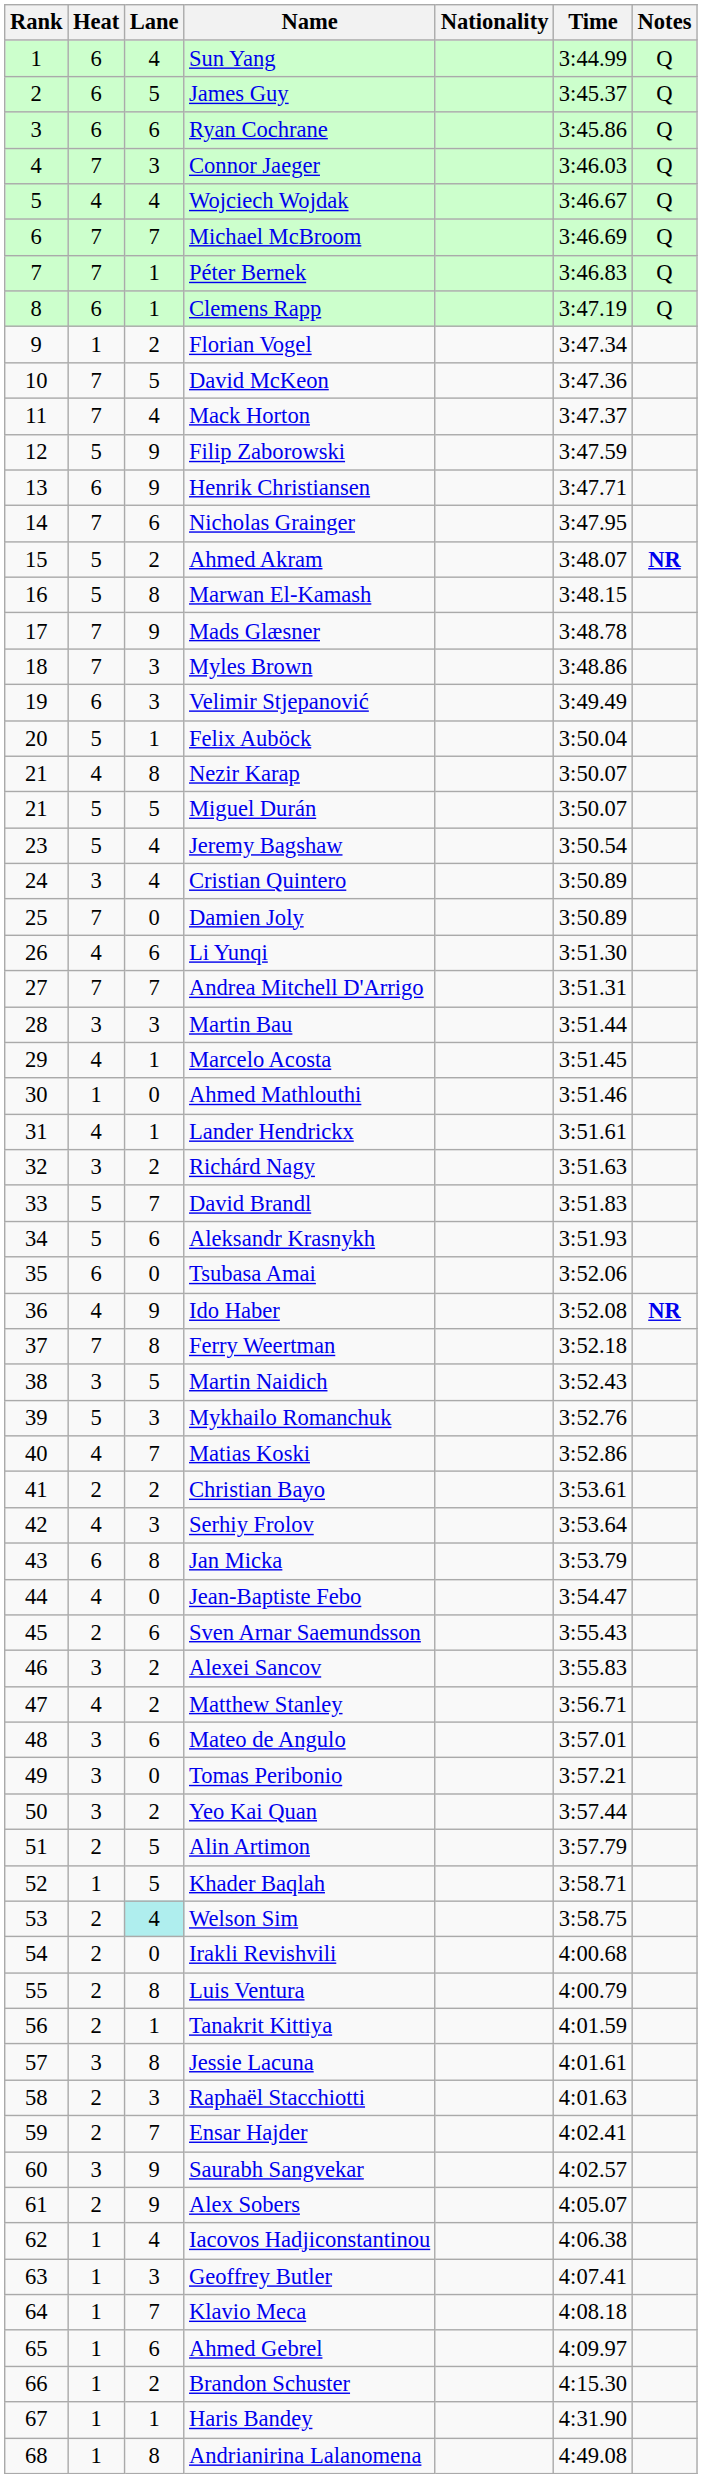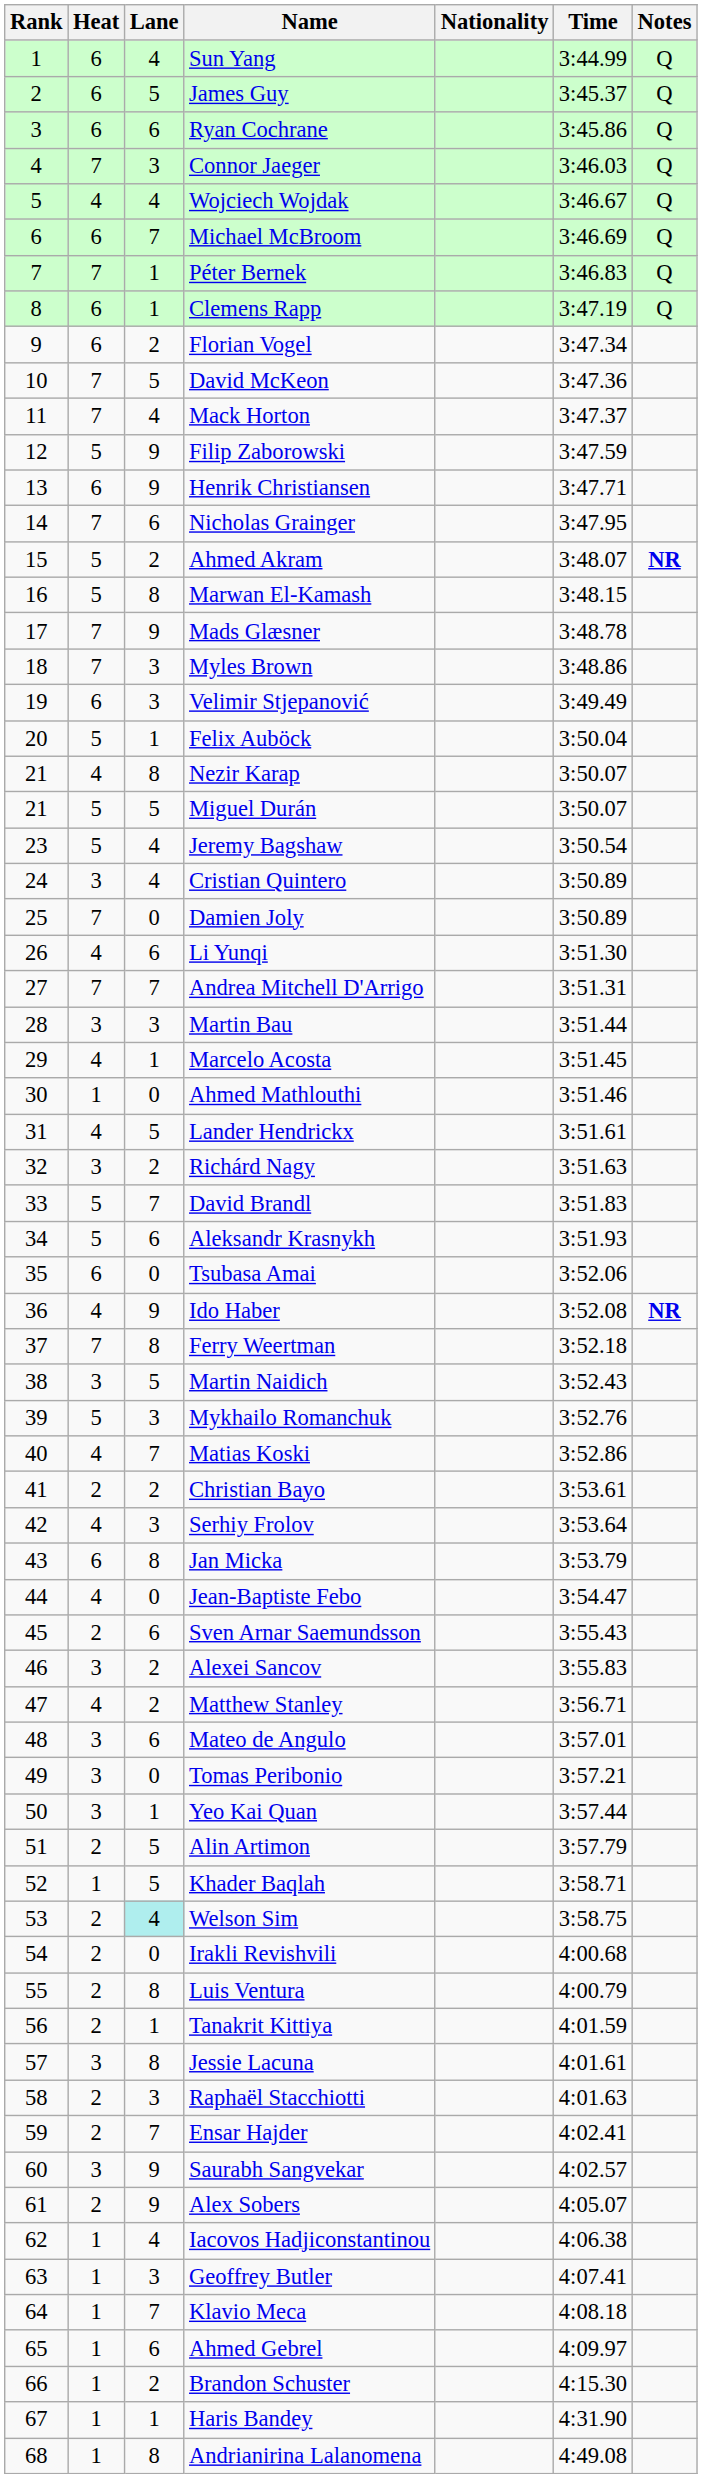 <table class="wikitable sortable" style="text-align:center">
 <tr>
 <th>Rank</th>
 <th>Heat</th>
 <th>Lane</th>
 <th>Name</th>
 <th>Nationality</th>
 <th>Time</th>
 <th>Notes</th>
 </tr>
 <tr bgcolor=ccffcc>
 <td>1</td>
 <td>6</td>
 <td>4</td>
 <td align=left><a href='#'>Sun Yang</a></td>
 <td align=left></td>
 <td>3:44.99</td>
 <td>Q</td>
 </tr>
 <tr bgcolor=ccffcc>
 <td>2</td>
 <td>6</td>
 <td>5</td>
 <td align=left><a href='#'>James Guy</a></td>
 <td align=left></td>
 <td>3:45.37</td>
 <td>Q</td>
 </tr>
 <tr bgcolor=ccffcc>
 <td>3</td>
 <td>6</td>
 <td>6</td>
 <td align=left><a href='#'>Ryan Cochrane</a></td>
 <td align=left></td>
 <td>3:45.86</td>
 <td>Q</td>
 </tr>
 <tr bgcolor=ccffcc>
 <td>4</td>
 <td>7</td>
 <td>3</td>
 <td align=left><a href='#'>Connor Jaeger</a></td>
 <td align=left></td>
 <td>3:46.03</td>
 <td>Q</td>
 </tr>
 <tr bgcolor=ccffcc>
 <td>5</td>
 <td>4</td>
 <td>4</td>
 <td align=left><a href='#'>Wojciech Wojdak</a></td>
 <td align=left></td>
 <td>3:46.67</td>
 <td>Q</td>
 </tr>
 <tr bgcolor=ccffcc>
 <td>6</td>
-<td>7</td>
+<td>6</td>
 <td>7</td>
 <td align=left><a href='#'>Michael McBroom</a></td>
 <td align=left></td>
 <td>3:46.69</td>
 <td>Q</td>
 </tr>
 <tr bgcolor=ccffcc>
 <td>7</td>
 <td>7</td>
 <td>1</td>
 <td align=left><a href='#'>Péter Bernek</a></td>
 <td align=left></td>
 <td>3:46.83</td>
 <td>Q</td>
 </tr>
 <tr bgcolor=ccffcc>
 <td>8</td>
 <td>6</td>
 <td>1</td>
 <td align=left><a href='#'>Clemens Rapp</a></td>
 <td align=left></td>
 <td>3:47.19</td>
 <td>Q</td>
 </tr>
 <tr>
 <td>9</td>
-<td>1</td>
+<td>6</td>
 <td>2</td>
 <td align=left><a href='#'>Florian Vogel</a></td>
 <td align=left></td>
 <td>3:47.34</td>
 <td></td>
 </tr>
 <tr>
 <td>10</td>
 <td>7</td>
 <td>5</td>
 <td align=left><a href='#'>David McKeon</a></td>
 <td align=left></td>
 <td>3:47.36</td>
 <td></td>
 </tr>
 <tr>
 <td>11</td>
 <td>7</td>
 <td>4</td>
 <td align=left><a href='#'>Mack Horton</a></td>
 <td align=left></td>
 <td>3:47.37</td>
 <td></td>
 </tr>
 <tr>
 <td>12</td>
 <td>5</td>
 <td>9</td>
 <td align=left><a href='#'>Filip Zaborowski</a></td>
 <td align=left></td>
 <td>3:47.59</td>
 <td></td>
 </tr>
 <tr>
 <td>13</td>
 <td>6</td>
 <td>9</td>
 <td align=left><a href='#'>Henrik Christiansen</a></td>
 <td align=left></td>
 <td>3:47.71</td>
 <td></td>
 </tr>
 <tr>
 <td>14</td>
 <td>7</td>
 <td>6</td>
 <td align=left><a href='#'>Nicholas Grainger</a></td>
 <td align=left></td>
 <td>3:47.95</td>
 <td></td>
 </tr>
 <tr>
 <td>15</td>
 <td>5</td>
 <td>2</td>
 <td align=left><a href='#'>Ahmed Akram</a></td>
 <td align=left></td>
 <td>3:48.07</td>
 <td><strong><a href='#'>NR</a></strong></td>
 </tr>
 <tr>
 <td>16</td>
 <td>5</td>
 <td>8</td>
 <td align=left><a href='#'>Marwan El-Kamash</a></td>
 <td align=left></td>
 <td>3:48.15</td>
 <td></td>
 </tr>
 <tr>
 <td>17</td>
 <td>7</td>
 <td>9</td>
 <td align=left><a href='#'>Mads Glæsner</a></td>
 <td align=left></td>
 <td>3:48.78</td>
 <td></td>
 </tr>
 <tr>
 <td>18</td>
 <td>7</td>
 <td>3</td>
 <td align=left><a href='#'>Myles Brown</a></td>
 <td align=left></td>
 <td>3:48.86</td>
 <td></td>
 </tr>
 <tr>
 <td>19</td>
 <td>6</td>
 <td>3</td>
 <td align=left><a href='#'>Velimir Stjepanović</a></td>
 <td align=left></td>
 <td>3:49.49</td>
 <td></td>
 </tr>
 <tr>
 <td>20</td>
 <td>5</td>
 <td>1</td>
 <td align=left><a href='#'>Felix Auböck</a></td>
 <td align=left></td>
 <td>3:50.04</td>
 <td></td>
 </tr>
 <tr>
 <td>21</td>
 <td>4</td>
 <td>8</td>
 <td align=left><a href='#'>Nezir Karap</a></td>
 <td align=left></td>
 <td>3:50.07</td>
 <td></td>
 </tr>
 <tr>
 <td>21</td>
 <td>5</td>
 <td>5</td>
 <td align=left><a href='#'>Miguel Durán</a></td>
 <td align=left></td>
 <td>3:50.07</td>
 <td></td>
 </tr>
 <tr>
 <td>23</td>
 <td>5</td>
 <td>4</td>
 <td align=left><a href='#'>Jeremy Bagshaw</a></td>
 <td align=left></td>
 <td>3:50.54</td>
 <td></td>
 </tr>
 <tr>
 <td>24</td>
 <td>3</td>
 <td>4</td>
 <td align=left><a href='#'>Cristian Quintero</a></td>
 <td align=left></td>
 <td>3:50.89</td>
 <td></td>
 </tr>
 <tr>
 <td>25</td>
 <td>7</td>
 <td>0</td>
 <td align=left><a href='#'>Damien Joly</a></td>
 <td align=left></td>
 <td>3:50.89</td>
 <td></td>
 </tr>
 <tr>
 <td>26</td>
 <td>4</td>
 <td>6</td>
 <td align=left><a href='#'>Li Yunqi</a></td>
 <td align=left></td>
 <td>3:51.30</td>
 <td></td>
 </tr>
 <tr>
 <td>27</td>
 <td>7</td>
 <td>7</td>
 <td align=left><a href='#'>Andrea Mitchell D'Arrigo</a></td>
 <td align=left></td>
 <td>3:51.31</td>
 <td></td>
 </tr>
 <tr>
 <td>28</td>
 <td>3</td>
 <td>3</td>
 <td align=left><a href='#'>Martin Bau</a></td>
 <td align=left></td>
 <td>3:51.44</td>
 <td></td>
 </tr>
 <tr>
 <td>29</td>
 <td>4</td>
 <td>1</td>
 <td align=left><a href='#'>Marcelo Acosta</a></td>
 <td align=left></td>
 <td>3:51.45</td>
 <td></td>
 </tr>
 <tr>
 <td>30</td>
 <td>1</td>
 <td>0</td>
 <td align=left><a href='#'>Ahmed Mathlouthi</a></td>
 <td align=left></td>
 <td>3:51.46</td>
 <td></td>
 </tr>
 <tr>
 <td>31</td>
 <td>4</td>
-<td>1</td>
+<td>5</td>
 <td align=left><a href='#'>Lander Hendrickx</a></td>
 <td align=left></td>
 <td>3:51.61</td>
 <td></td>
 </tr>
 <tr>
 <td>32</td>
 <td>3</td>
 <td>2</td>
 <td align=left><a href='#'>Richárd Nagy</a></td>
 <td align=left></td>
 <td>3:51.63</td>
 <td></td>
 </tr>
 <tr>
 <td>33</td>
 <td>5</td>
 <td>7</td>
 <td align=left><a href='#'>David Brandl</a></td>
 <td align=left></td>
 <td>3:51.83</td>
 <td></td>
 </tr>
 <tr>
 <td>34</td>
 <td>5</td>
 <td>6</td>
 <td align=left><a href='#'>Aleksandr Krasnykh</a></td>
 <td align=left></td>
 <td>3:51.93</td>
 <td></td>
 </tr>
 <tr>
 <td>35</td>
 <td>6</td>
 <td>0</td>
 <td align=left><a href='#'>Tsubasa Amai</a></td>
 <td align=left></td>
 <td>3:52.06</td>
 <td></td>
 </tr>
 <tr>
 <td>36</td>
 <td>4</td>
 <td>9</td>
 <td align=left><a href='#'>Ido Haber</a></td>
 <td align=left></td>
 <td>3:52.08</td>
 <td><strong><a href='#'>NR</a></strong></td>
 </tr>
 <tr>
 <td>37</td>
 <td>7</td>
 <td>8</td>
 <td align=left><a href='#'>Ferry Weertman</a></td>
 <td align=left></td>
 <td>3:52.18</td>
 <td></td>
 </tr>
 <tr>
 <td>38</td>
 <td>3</td>
 <td>5</td>
 <td align=left><a href='#'>Martin Naidich</a></td>
 <td align=left></td>
 <td>3:52.43</td>
 <td></td>
 </tr>
 <tr>
 <td>39</td>
 <td>5</td>
 <td>3</td>
 <td align=left><a href='#'>Mykhailo Romanchuk</a></td>
 <td align=left></td>
 <td>3:52.76</td>
 <td></td>
 </tr>
 <tr>
 <td>40</td>
 <td>4</td>
 <td>7</td>
 <td align=left><a href='#'>Matias Koski</a></td>
 <td align=left></td>
 <td>3:52.86</td>
 <td></td>
 </tr>
 <tr>
 <td>41</td>
 <td>2</td>
 <td>2</td>
 <td align=left><a href='#'>Christian Bayo</a></td>
 <td align=left></td>
 <td>3:53.61</td>
 <td></td>
 </tr>
 <tr>
 <td>42</td>
 <td>4</td>
 <td>3</td>
 <td align=left><a href='#'>Serhiy Frolov</a></td>
 <td align=left></td>
 <td>3:53.64</td>
 <td></td>
 </tr>
 <tr>
 <td>43</td>
 <td>6</td>
 <td>8</td>
 <td align=left><a href='#'>Jan Micka</a></td>
 <td align=left></td>
 <td>3:53.79</td>
 <td></td>
 </tr>
 <tr>
 <td>44</td>
 <td>4</td>
 <td>0</td>
 <td align=left><a href='#'>Jean-Baptiste Febo</a></td>
 <td align=left></td>
 <td>3:54.47</td>
 <td></td>
 </tr>
 <tr>
 <td>45</td>
 <td>2</td>
 <td>6</td>
 <td align=left><a href='#'>Sven Arnar Saemundsson</a></td>
 <td align=left></td>
 <td>3:55.43</td>
 <td></td>
 </tr>
 <tr>
 <td>46</td>
 <td>3</td>
 <td>2</td>
 <td align=left><a href='#'>Alexei Sancov</a></td>
 <td align=left></td>
 <td>3:55.83</td>
 <td></td>
 </tr>
 <tr>
 <td>47</td>
 <td>4</td>
 <td>2</td>
 <td align=left><a href='#'>Matthew Stanley</a></td>
 <td align=left></td>
 <td>3:56.71</td>
 <td></td>
 </tr>
 <tr>
 <td>48</td>
 <td>3</td>
 <td>6</td>
 <td align=left><a href='#'>Mateo de Angulo</a></td>
 <td align=left></td>
 <td>3:57.01</td>
 <td></td>
 </tr>
 <tr>
 <td>49</td>
 <td>3</td>
 <td>0</td>
 <td align=left><a href='#'>Tomas Peribonio</a></td>
 <td align=left></td>
 <td>3:57.21</td>
 <td></td>
 </tr>
 <tr>
 <td>50</td>
 <td>3</td>
-<td>2</td>
+<td>1</td>
 <td align=left><a href='#'>Yeo Kai Quan</a></td>
 <td align=left></td>
 <td>3:57.44</td>
 <td></td>
 </tr>
 <tr>
 <td>51</td>
 <td>2</td>
 <td>5</td>
 <td align=left><a href='#'>Alin Artimon</a></td>
 <td align=left></td>
 <td>3:57.79</td>
 <td></td>
 </tr>
 <tr>
 <td>52</td>
 <td>1</td>
 <td>5</td>
 <td align=left><a href='#'>Khader Baqlah</a></td>
 <td align=left></td>
 <td>3:58.71</td>
 <td></td>
 </tr>
 <tr>
 <td>53</td>
 <td>2</td>
 <td style="background: paleturquoise;">4</td>
 <td align=left><a href='#'>Welson Sim</a></td>
 <td align=left></td>
 <td>3:58.75</td>
 <td></td>
 </tr>
 <tr>
 <td>54</td>
 <td>2</td>
 <td>0</td>
 <td align=left><a href='#'>Irakli Revishvili</a></td>
 <td align=left></td>
 <td>4:00.68</td>
 <td></td>
 </tr>
 <tr>
 <td>55</td>
 <td>2</td>
 <td>8</td>
 <td align=left><a href='#'>Luis Ventura</a></td>
 <td align=left></td>
 <td>4:00.79</td>
 <td></td>
 </tr>
 <tr>
 <td>56</td>
 <td>2</td>
 <td>1</td>
 <td align=left><a href='#'>Tanakrit Kittiya</a></td>
 <td align=left></td>
 <td>4:01.59</td>
 <td></td>
 </tr>
 <tr>
 <td>57</td>
 <td>3</td>
 <td>8</td>
 <td align=left><a href='#'>Jessie Lacuna</a></td>
 <td align=left></td>
 <td>4:01.61</td>
 <td></td>
 </tr>
 <tr>
 <td>58</td>
 <td>2</td>
 <td>3</td>
 <td align=left><a href='#'>Raphaël Stacchiotti</a></td>
 <td align=left></td>
 <td>4:01.63</td>
 <td></td>
 </tr>
 <tr>
 <td>59</td>
 <td>2</td>
 <td>7</td>
 <td align=left><a href='#'>Ensar Hajder</a></td>
 <td align=left></td>
 <td>4:02.41</td>
 <td></td>
 </tr>
 <tr>
 <td>60</td>
 <td>3</td>
 <td>9</td>
 <td align=left><a href='#'>Saurabh Sangvekar</a></td>
 <td align=left></td>
 <td>4:02.57</td>
 <td></td>
 </tr>
 <tr>
 <td>61</td>
 <td>2</td>
 <td>9</td>
 <td align=left><a href='#'>Alex Sobers</a></td>
 <td align=left></td>
 <td>4:05.07</td>
 <td></td>
 </tr>
 <tr>
 <td>62</td>
 <td>1</td>
 <td>4</td>
 <td align=left><a href='#'>Iacovos Hadjiconstantinou</a></td>
 <td align=left></td>
 <td>4:06.38</td>
 <td></td>
 </tr>
 <tr>
 <td>63</td>
 <td>1</td>
 <td>3</td>
 <td align=left><a href='#'>Geoffrey Butler</a></td>
 <td align=left></td>
 <td>4:07.41</td>
 <td></td>
 </tr>
 <tr>
 <td>64</td>
 <td>1</td>
 <td>7</td>
 <td align=left><a href='#'>Klavio Meca</a></td>
 <td align=left></td>
 <td>4:08.18</td>
 <td></td>
 </tr>
 <tr>
 <td>65</td>
 <td>1</td>
 <td>6</td>
 <td align=left><a href='#'>Ahmed Gebrel</a></td>
 <td align=left></td>
 <td>4:09.97</td>
 <td></td>
 </tr>
 <tr>
 <td>66</td>
 <td>1</td>
 <td>2</td>
 <td align=left><a href='#'>Brandon Schuster</a></td>
 <td align=left></td>
 <td>4:15.30</td>
 <td></td>
 </tr>
 <tr>
 <td>67</td>
 <td>1</td>
 <td>1</td>
 <td align=left><a href='#'>Haris Bandey</a></td>
 <td align=left></td>
 <td>4:31.90</td>
 <td></td>
 </tr>
 <tr>
 <td>68</td>
 <td>1</td>
 <td>8</td>
 <td align=left><a href='#'>Andrianirina Lalanomena</a></td>
 <td align=left></td>
 <td>4:49.08</td>
 <td></td>
 </tr>
 </table>
